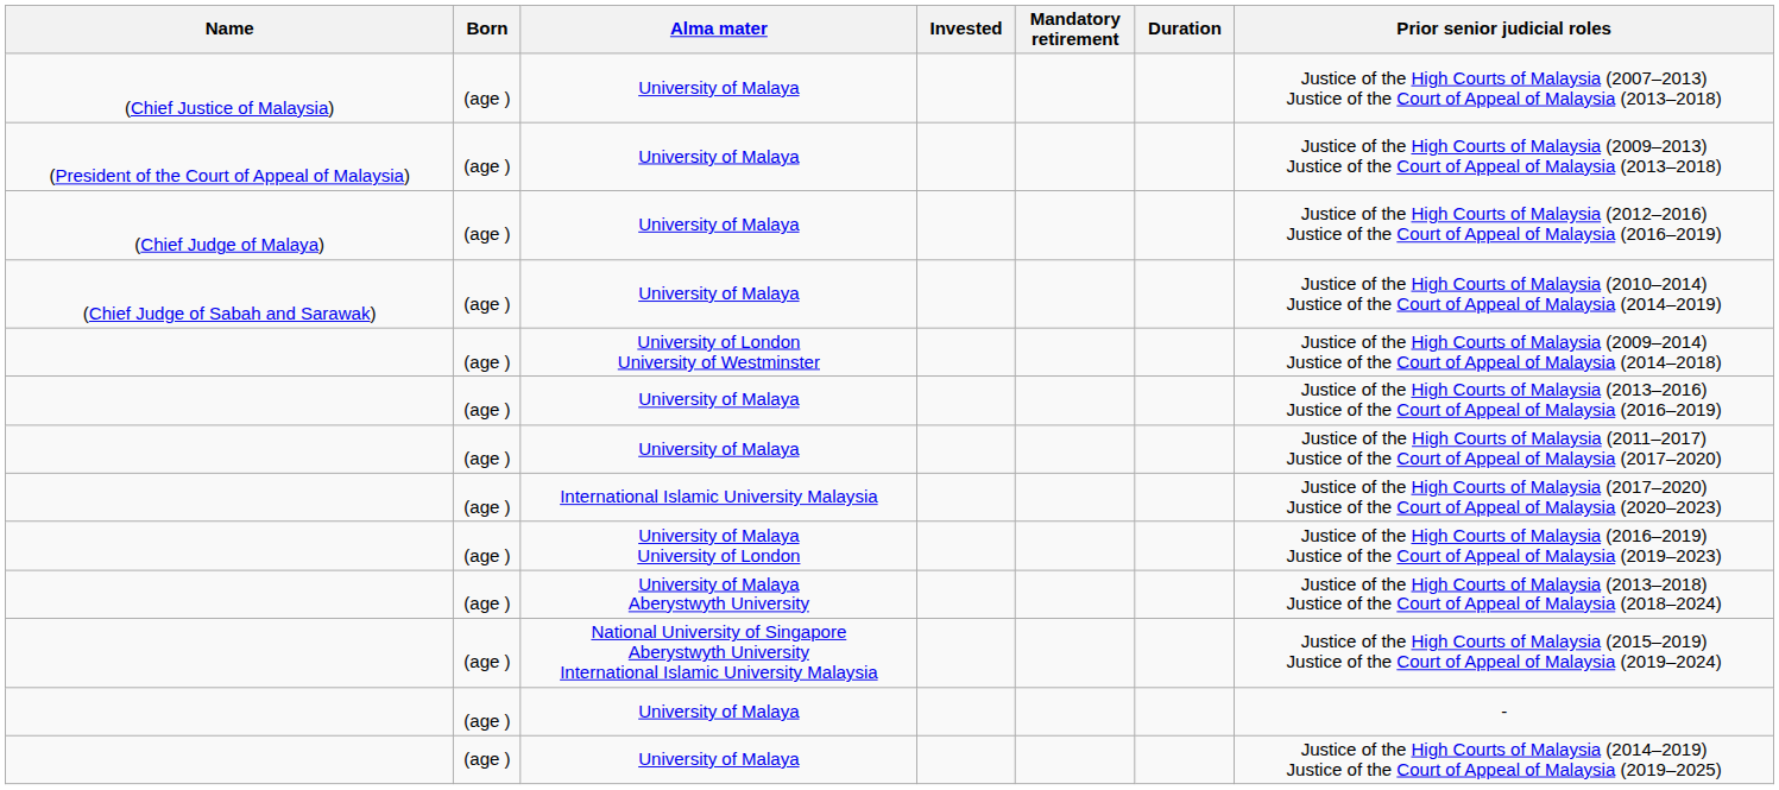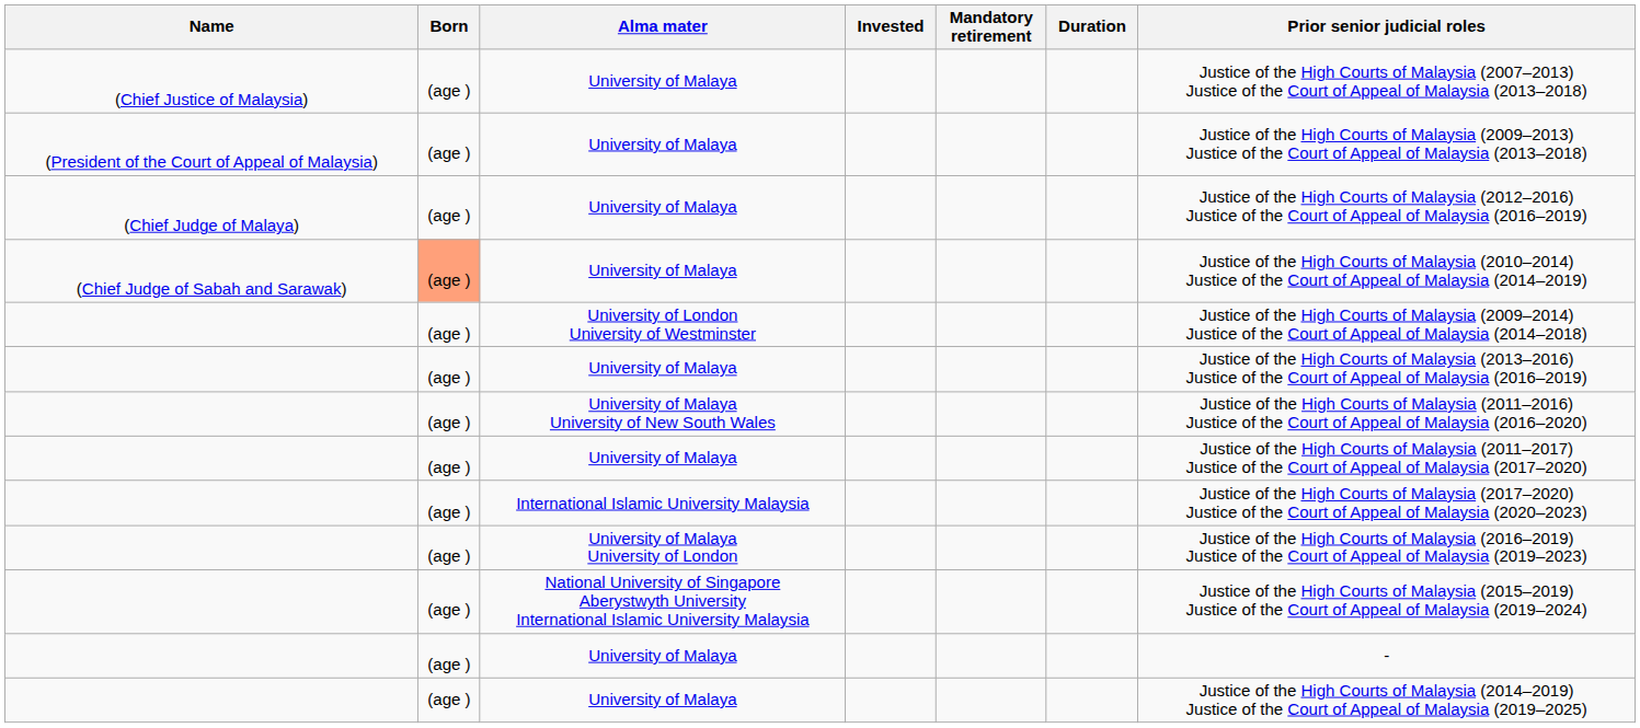 <table class="wikitable sortable" style="text-align:center; margin:auto; width:100%;">
 <tr>
 <th>Name</th>
 <th>Born</th>
 <th><a href='#'>Alma mater</a></th>
 <th>Invested</th>
 <th>Mandatory<br>retirement</th>
 <th>Duration</th>
 <th class="unsortable">Prior senior judicial roles</th>
 </tr>
 <tr>
 <td><br><strong></strong><br>(<a href='#'>Chief Justice of Malaysia</a>)</td>
 <td><br>(age )</td>
 <td><a href='#'>University of Malaya</a></td>
 <td></td>
 <td></td>
 <td></td>
 <td>Justice of the <a href='#'>High Courts of Malaysia</a> (2007–2013)<br>Justice of the <a href='#'>Court of Appeal of Malaysia</a> (2013–2018)</td>
 </tr>
 <tr>
 <td><br><strong></strong><br>(<a href='#'>President of the Court of Appeal of Malaysia</a>)</td>
 <td><br>(age )</td>
 <td><a href='#'>University of Malaya</a></td>
 <td></td>
 <td></td>
 <td></td>
 <td>Justice of the <a href='#'>High Courts of Malaysia</a> (2009–2013)<br>Justice of the <a href='#'>Court of Appeal of Malaysia</a> (2013–2018)</td>
 </tr>
 <tr>
 <td><br><strong></strong><br>(<a href='#'>Chief Judge of Malaya</a>)</td>
 <td><br>(age )</td>
 <td><a href='#'>University of Malaya</a></td>
 <td></td>
 <td></td>
 <td></td>
 <td>Justice of the <a href='#'>High Courts of Malaysia</a> (2012–2016)<br>Justice of the <a href='#'>Court of Appeal of Malaysia</a> (2016–2019)</td>
 </tr>
 <tr>
 <td><br><strong></strong><br>(<a href='#'>Chief Judge of Sabah and Sarawak</a>)</td>
-<td><br>(age )</td>
+<td style="background: lightsalmon;"><br>(age )</td>
 <td><a href='#'>University of Malaya</a></td>
 <td></td>
 <td></td>
 <td></td>
 <td>Justice of the <a href='#'>High Courts of Malaysia</a> (2010–2014)<br>Justice of the <a href='#'>Court of Appeal of Malaysia</a> (2014–2019)</td>
 </tr>
 <tr>
 <td><br><strong></strong></td>
 <td><br>(age )</td>
 <td><a href='#'>University of London</a><br><a href='#'>University of Westminster</a></td>
 <td></td>
 <td></td>
 <td></td>
 <td>Justice of the <a href='#'>High Courts of Malaysia</a> (2009–2014)<br>Justice of the <a href='#'>Court of Appeal of Malaysia</a> (2014–2018)</td>
 </tr>
 <tr>
 <td><br><strong></strong></td>
 <td><br>(age )</td>
 <td><a href='#'>University of Malaya</a></td>
 <td></td>
 <td></td>
 <td></td>
 <td>Justice of the <a href='#'>High Courts of Malaysia</a> (2013–2016)<br>Justice of the <a href='#'>Court of Appeal of Malaysia</a> (2016–2019)</td>
+</tr>
+<tr>
+<td><br><strong></strong></td>
+<td><br>(age )</td>
+<td><a href='#'>University of Malaya</a><br><a href='#'>University of New South Wales</a></td>
+<td></td>
+<td></td>
+<td></td>
+<td>Justice of the <a href='#'>High Courts of Malaysia</a> (2011–2016)<br>Justice of the <a href='#'>Court of Appeal of Malaysia</a> (2016–2020)</td>
 </tr>
 <tr>
 <td><br><strong></strong></td>
 <td><br>(age )</td>
 <td><a href='#'>University of Malaya</a></td>
 <td></td>
 <td></td>
 <td></td>
 <td>Justice of the <a href='#'>High Courts of Malaysia</a> (2011–2017)<br>Justice of the <a href='#'>Court of Appeal of Malaysia</a> (2017–2020)</td>
 </tr>
 <tr>
 <td><br><strong></strong></td>
 <td><br>(age )</td>
 <td><a href='#'>International Islamic University Malaysia</a></td>
 <td></td>
 <td></td>
 <td></td>
 <td>Justice of the <a href='#'>High Courts of Malaysia</a> (2017–2020)<br>Justice of the <a href='#'>Court of Appeal of Malaysia</a> (2020–2023)</td>
 </tr>
 <tr>
 <td><br><strong></strong></td>
 <td><br>(age )</td>
 <td><a href='#'>University of Malaya</a><br><a href='#'>University of London</a></td>
 <td></td>
 <td></td>
 <td></td>
 <td>Justice of the <a href='#'>High Courts of Malaysia</a> (2016–2019)<br>Justice of the <a href='#'>Court of Appeal of Malaysia</a> (2019–2023)</td>
 </tr>
 <tr>
 <td><br><strong></strong></td>
 <td><br>(age )</td>
-<td><a href='#'>University of Malaya</a><br><a href='#'>Aberystwyth University</a></td>
-<td></td>
-<td></td>
-<td></td>
-<td>Justice of the <a href='#'>High Courts of Malaysia</a> (2013–2018)<br>Justice of the <a href='#'>Court of Appeal of Malaysia</a> (2018–2024)</td>
-</tr>
-<tr>
-<td><br><strong></strong></td>
-<td><br>(age )</td>
 <td><a href='#'>National University of Singapore</a><br><a href='#'>Aberystwyth University</a><br><a href='#'>International Islamic University Malaysia</a></td>
 <td></td>
 <td></td>
 <td></td>
 <td>Justice of the <a href='#'>High Courts of Malaysia</a> (2015–2019)<br>Justice of the <a href='#'>Court of Appeal of Malaysia</a> (2019–2024)</td>
 </tr>
 <tr>
 <td><br><strong></strong></td>
 <td><br>(age )</td>
 <td><a href='#'>University of Malaya</a></td>
 <td></td>
 <td></td>
 <td></td>
 <td>-</td>
 </tr>
 <tr>
 <td><br><strong></strong></td>
 <td> (age )</td>
 <td><a href='#'>University of Malaya</a></td>
 <td></td>
 <td></td>
 <td></td>
 <td>Justice of the <a href='#'>High Courts of Malaysia</a> (2014–2019)<br>Justice of the <a href='#'>Court of Appeal of Malaysia</a> (2019–2025)</td>
 </tr>
 </table>
